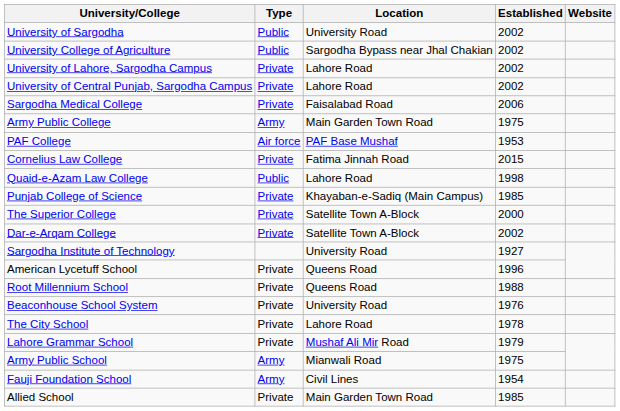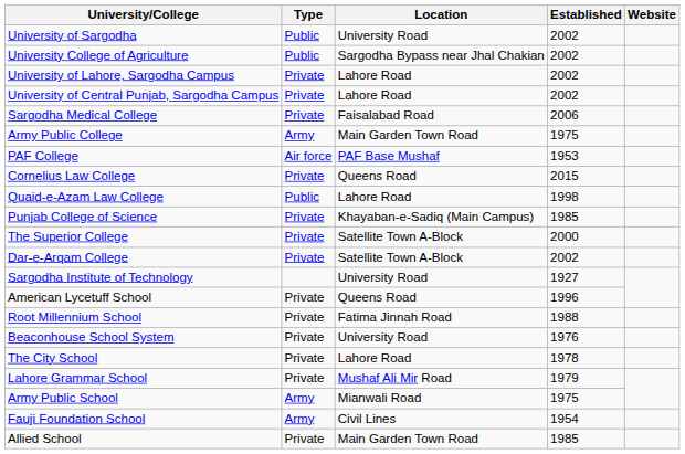 <table class="wikitable sortable" style="text-align:left;">
 <tr>
 <th>University/College</th>
 <th>Type</th>
 <th>Location</th>
 <th>Established</th>
 <th>Website</th>
 </tr>
 <tr>
 <td><a href='#'>University of Sargodha</a></td>
 <td><a href='#'>Public</a></td>
 <td>University Road</td>
 <td>2002</td>
 <td></td>
 </tr>
 <tr>
 <td><a href='#'>University College of Agriculture</a></td>
 <td><a href='#'>Public</a></td>
 <td>Sargodha Bypass near Jhal Chakian</td>
 <td>2002</td>
 </tr>
 <tr>
 <td><a href='#'>University of Lahore, Sargodha Campus</a></td>
 <td><a href='#'>Private</a></td>
 <td>Lahore Road</td>
 <td>2002</td>
 <td></td>
 </tr>
 <tr>
 <td><a href='#'>University of Central Punjab, Sargodha Campus</a></td>
 <td><a href='#'>Private</a></td>
 <td>Lahore Road</td>
 <td>2002</td>
 <td></td>
 </tr>
 <tr>
 <td><a href='#'>Sargodha Medical College</a></td>
 <td><a href='#'>Private</a></td>
 <td>Faisalabad Road</td>
 <td>2006</td>
 <td></td>
 </tr>
 <tr>
 <td><a href='#'>Army Public College</a></td>
 <td><a href='#'>Army</a></td>
 <td>Main Garden Town Road</td>
 <td>1975</td>
 </tr>
 <tr>
 <td><a href='#'>PAF College</a></td>
 <td><a href='#'>Air force</a></td>
 <td><a href='#'>PAF Base Mushaf</a></td>
 <td>1953</td>
 <td></td>
 </tr>
 <tr>
 <td><a href='#'>Cornelius Law College</a></td>
 <td><a href='#'>Private</a></td>
-<td>Fatima Jinnah Road</td>
+<td>Queens Road</td>
 <td>2015</td>
 <td></td>
 </tr>
 <tr>
 <td><a href='#'>Quaid-e-Azam Law College</a></td>
 <td><a href='#'>Public</a></td>
 <td>Lahore Road</td>
 <td>1998</td>
 <td></td>
 </tr>
 <tr>
 <td><a href='#'>Punjab College of Science</a></td>
 <td><a href='#'>Private</a></td>
 <td>Khayaban-e-Sadiq (Main Campus)</td>
 <td>1985</td>
 <td></td>
 </tr>
 <tr>
 <td><a href='#'>The Superior College</a></td>
 <td><a href='#'>Private</a></td>
 <td>Satellite Town A-Block</td>
 <td>2000</td>
 <td></td>
 </tr>
 <tr>
 <td><a href='#'>Dar-e-Arqam College</a></td>
 <td><a href='#'>Private</a></td>
 <td>Satellite Town A-Block</td>
 <td>2002</td>
 <td></td>
 </tr>
 <tr>
 <td><a href='#'>Sargodha Institute of Technology</a></td>
 <td></td>
 <td>University Road</td>
 <td>1927</td>
 </tr>
 <tr>
 <td>American Lycetuff School</td>
 <td>Private</td>
 <td>Queens Road</td>
 <td>1996</td>
 </tr>
 <tr>
 <td><a href='#'>Root Millennium School</a></td>
 <td>Private</td>
-<td>Queens Road</td>
+<td>Fatima Jinnah Road</td>
 <td>1988</td>
 <td></td>
 </tr>
 <tr>
 <td><a href='#'>Beaconhouse School System</a></td>
 <td>Private</td>
 <td>University Road</td>
 <td>1976</td>
 <td></td>
 </tr>
 <tr>
 <td><a href='#'>The City School</a></td>
 <td>Private</td>
 <td>Lahore Road</td>
 <td>1978</td>
 <td></td>
 </tr>
 <tr>
 <td><a href='#'>Lahore Grammar School</a></td>
 <td>Private</td>
 <td><a href='#'>Mushaf Ali Mir</a> Road</td>
 <td>1979</td>
 </tr>
 <tr>
 <td><a href='#'>Army Public School</a></td>
 <td><a href='#'>Army</a></td>
 <td>Mianwali Road</td>
 <td>1975</td>
 </tr>
 <tr>
 <td><a href='#'>Fauji Foundation School</a></td>
 <td><a href='#'>Army</a></td>
 <td>Civil Lines</td>
 <td>1954</td>
 <td></td>
 </tr>
 <tr>
 <td>Allied School</td>
 <td>Private</td>
 <td>Main Garden Town Road</td>
 <td>1985</td>
 <td></td>
 </tr>
 </table>
